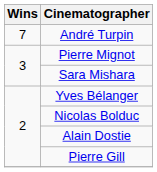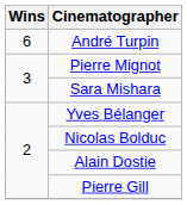 <table class="wikitable" style="text-align:center;">
 <tr>
 <th scope="col" width="17">Wins</th>
 <th scope="col" align="center">Cinematographer</th>
 </tr>
 <tr>
-<td rowspan="1" style="text-align:center;">7</td>
+<td rowspan="1" style="text-align:center;">6</td>
 <td><a href='#'>André Turpin</a></td>
 </tr>
 <tr>
 <td rowspan="2" style="text-align:center;">3</td>
 <td><a href='#'>Pierre Mignot</a></td>
 </tr>
 <tr>
 <td><a href='#'>Sara Mishara</a></td>
 </tr>
 <tr>
 <td rowspan="4" style="text-align:center;">2</td>
 <td><a href='#'>Yves Bélanger</a></td>
 </tr>
 <tr>
 <td><a href='#'>Nicolas Bolduc</a></td>
 </tr>
 <tr>
 <td><a href='#'>Alain Dostie</a></td>
 </tr>
 <tr>
 <td><a href='#'>Pierre Gill</a></td>
 </tr>
 <tr>
 </tr>
 </table>
